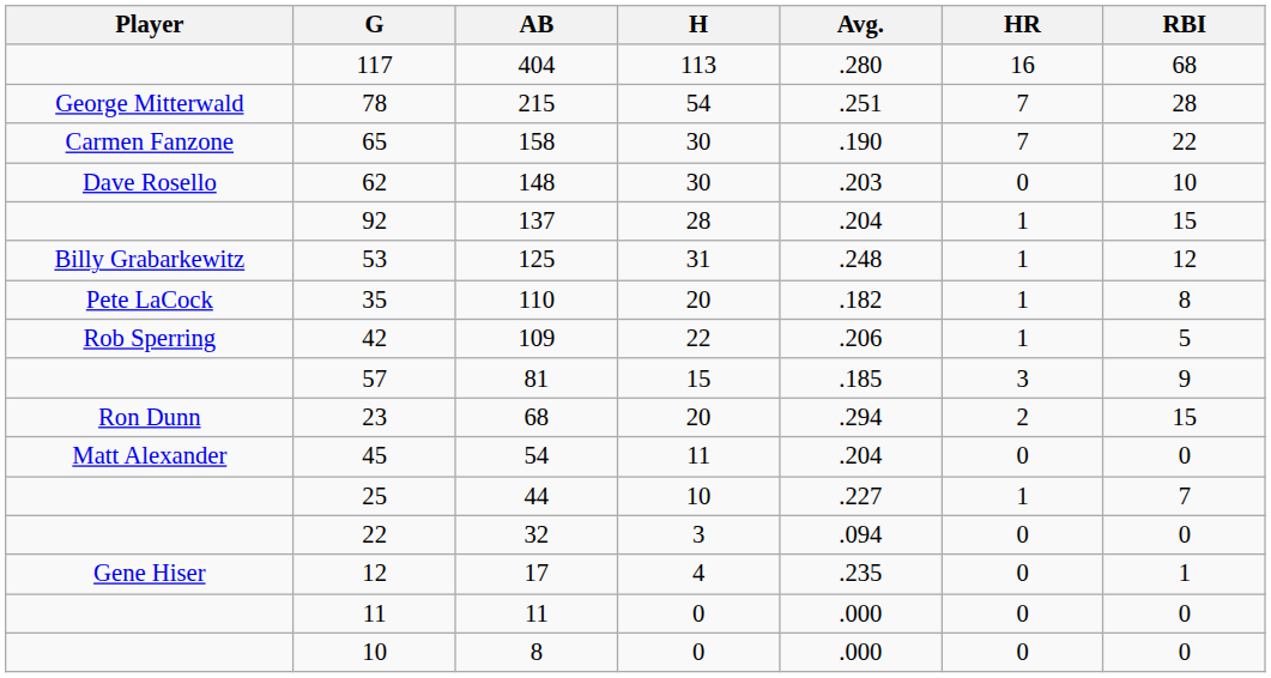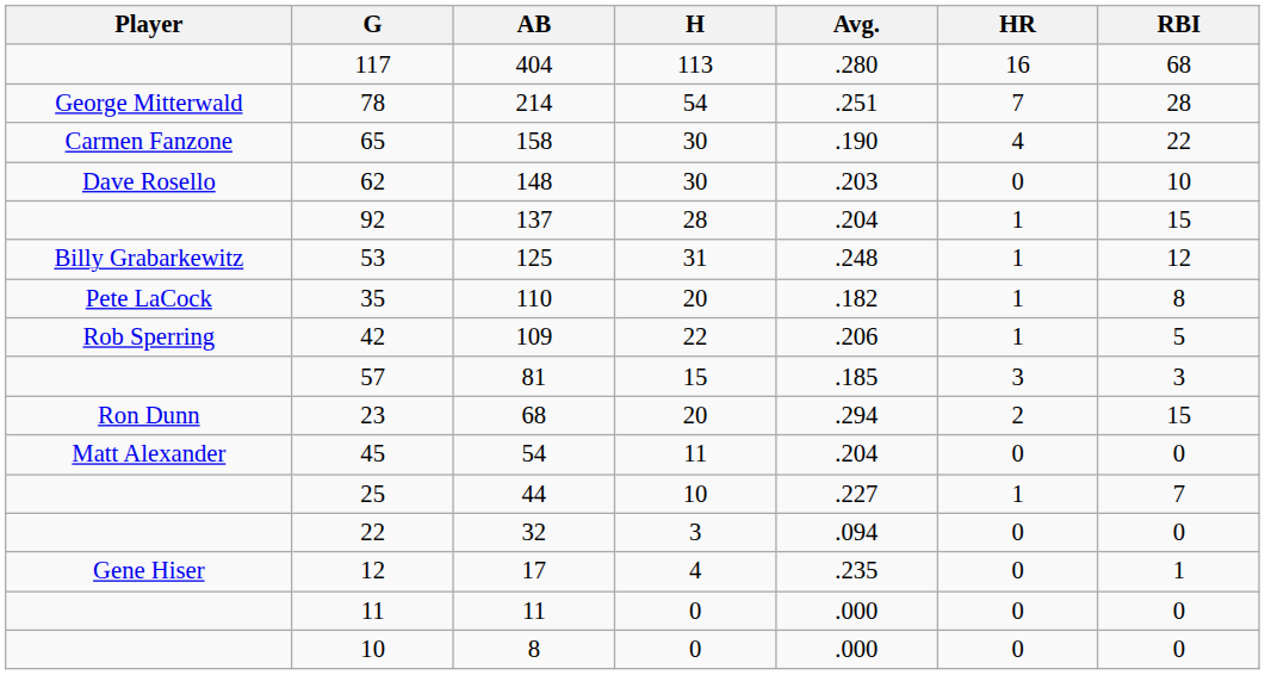 <table class="wikitable sortable">
 <tr>
 <th bgcolor="#DDDDFF" width="16%">Player</th>
 <th bgcolor="#DDDDFF" width="9%">G</th>
 <th bgcolor="#DDDDFF" width="9%">AB</th>
 <th bgcolor="#DDDDFF" width="9%">H</th>
 <th bgcolor="#DDDDFF" width="9%">Avg.</th>
 <th bgcolor="#DDDDFF" width="9%">HR</th>
 <th bgcolor="#DDDDFF" width="9%">RBI</th>
 </tr>
 <tr align="center">
 <td></td>
 <td>117</td>
 <td>404</td>
 <td>113</td>
 <td>.280</td>
 <td>16</td>
 <td>68</td>
 </tr>
 <tr align="center">
 <td><a href='#'>George Mitterwald</a></td>
 <td>78</td>
-<td>215</td>
+<td>214</td>
 <td>54</td>
 <td>.251</td>
 <td>7</td>
 <td>28</td>
 </tr>
 <tr align=center>
 <td><a href='#'>Carmen Fanzone</a></td>
 <td>65</td>
 <td>158</td>
 <td>30</td>
 <td>.190</td>
-<td>7</td>
+<td>4</td>
 <td>22</td>
 </tr>
 <tr align=center>
 <td><a href='#'>Dave Rosello</a></td>
 <td>62</td>
 <td>148</td>
 <td>30</td>
 <td>.203</td>
 <td>0</td>
 <td>10</td>
 </tr>
 <tr align=center>
 <td></td>
 <td>92</td>
 <td>137</td>
 <td>28</td>
 <td>.204</td>
 <td>1</td>
 <td>15</td>
 </tr>
 <tr align="center">
 <td><a href='#'>Billy Grabarkewitz</a></td>
 <td>53</td>
 <td>125</td>
 <td>31</td>
 <td>.248</td>
 <td>1</td>
 <td>12</td>
 </tr>
 <tr align=center>
 <td><a href='#'>Pete LaCock</a></td>
 <td>35</td>
 <td>110</td>
 <td>20</td>
 <td>.182</td>
 <td>1</td>
 <td>8</td>
 </tr>
 <tr align=center>
 <td><a href='#'>Rob Sperring</a></td>
 <td>42</td>
 <td>109</td>
 <td>22</td>
 <td>.206</td>
 <td>1</td>
 <td>5</td>
 </tr>
 <tr align=center>
 <td></td>
 <td>57</td>
 <td>81</td>
 <td>15</td>
 <td>.185</td>
 <td>3</td>
-<td>9</td>
+<td>3</td>
 </tr>
 <tr align="center">
 <td><a href='#'>Ron Dunn</a></td>
 <td>23</td>
 <td>68</td>
 <td>20</td>
 <td>.294</td>
 <td>2</td>
 <td>15</td>
 </tr>
 <tr align=center>
 <td><a href='#'>Matt Alexander</a></td>
 <td>45</td>
 <td>54</td>
 <td>11</td>
 <td>.204</td>
 <td>0</td>
 <td>0</td>
 </tr>
 <tr align=center>
 <td></td>
 <td>25</td>
 <td>44</td>
 <td>10</td>
 <td>.227</td>
 <td>1</td>
 <td>7</td>
 </tr>
 <tr align="center">
 <td></td>
 <td>22</td>
 <td>32</td>
 <td>3</td>
 <td>.094</td>
 <td>0</td>
 <td>0</td>
 </tr>
 <tr align="center">
 <td><a href='#'>Gene Hiser</a></td>
 <td>12</td>
 <td>17</td>
 <td>4</td>
 <td>.235</td>
 <td>0</td>
 <td>1</td>
 </tr>
 <tr align=center>
 <td></td>
 <td>11</td>
 <td>11</td>
 <td>0</td>
 <td>.000</td>
 <td>0</td>
 <td>0</td>
 </tr>
 <tr align="center">
 <td></td>
 <td>10</td>
 <td>8</td>
 <td>0</td>
 <td>.000</td>
 <td>0</td>
 <td>0</td>
 </tr>
 </table>
